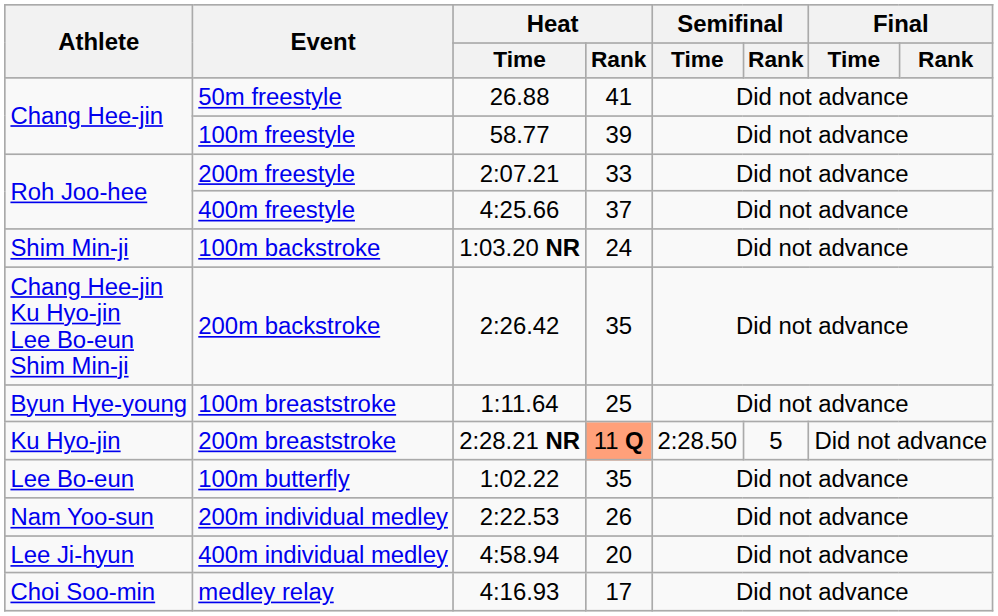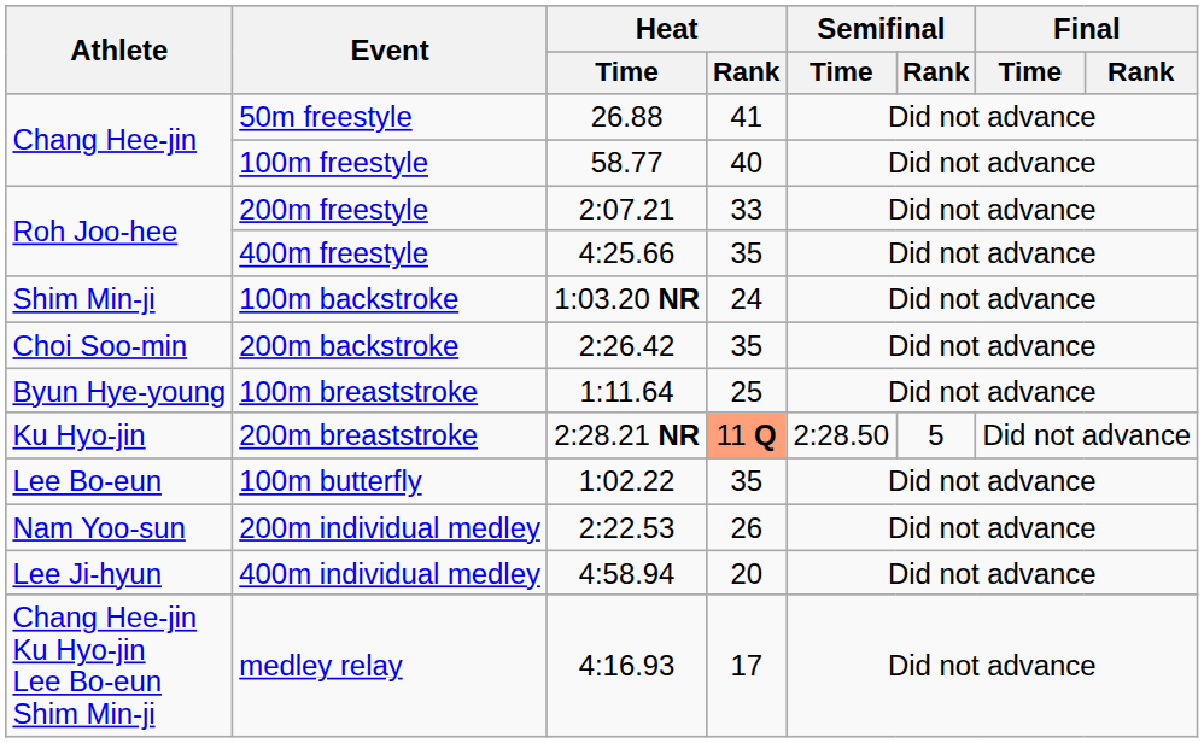 <table class=wikitable style="font-size:90%">
 <tr>
 <th rowspan="2">Athlete</th>
 <th rowspan="2">Event</th>
 <th colspan="2">Heat</th>
 <th colspan="2">Semifinal</th>
 <th colspan="2">Final</th>
 </tr>
 <tr style="font-size:95%">
 <th>Time</th>
 <th>Rank</th>
 <th>Time</th>
 <th>Rank</th>
 <th>Time</th>
 <th>Rank</th>
 </tr>
 <tr style="text-align: center;">
 <td style="text-align: left;" rowspan=2><a href='#'>Chang Hee-jin</a></td>
 <td style="text-align: left;"><a href='#'>50m freestyle</a></td>
 <td>26.88</td>
 <td>41</td>
 <td colspan=4>Did not advance</td>
 </tr>
 <tr style="text-align: center;">
 <td style="text-align: left;"><a href='#'>100m freestyle</a></td>
 <td>58.77</td>
-<td>39</td>
+<td>40</td>
 <td colspan=4>Did not advance</td>
 </tr>
 <tr style="text-align: center;">
 <td style="text-align: left;" rowspan=2><a href='#'>Roh Joo-hee</a></td>
 <td style="text-align: left;"><a href='#'>200m freestyle</a></td>
 <td>2:07.21</td>
 <td>33</td>
 <td colspan=4>Did not advance</td>
 </tr>
 <tr style="text-align: center;">
 <td style="text-align: left;"><a href='#'>400m freestyle</a></td>
 <td>4:25.66</td>
-<td>37</td>
+<td>35</td>
 <td colspan=4>Did not advance</td>
 </tr>
 <tr style="text-align: center;">
 <td style="text-align: left;"><a href='#'>Shim Min-ji</a></td>
 <td style="text-align: left;"><a href='#'>100m backstroke</a></td>
 <td>1:03.20 <strong>NR</strong></td>
 <td>24</td>
 <td colspan=4>Did not advance</td>
 </tr>
 <tr style="text-align: center;">
-<td style="text-align: left;"><a href='#'>Chang Hee-jin</a><br> <a href='#'>Ku Hyo-jin</a><br> <a href='#'>Lee Bo-eun</a><br> <a href='#'>Shim Min-ji</a></td>
+<td style="text-align: left;"><a href='#'>Choi Soo-min</a></td>
 <td style="text-align: left;"><a href='#'>200m backstroke</a></td>
 <td>2:26.42</td>
 <td>35</td>
 <td colspan=4>Did not advance</td>
 </tr>
 <tr style="text-align: center;">
 <td style="text-align: left;"><a href='#'>Byun Hye-young</a></td>
 <td style="text-align: left;"><a href='#'>100m breaststroke</a></td>
 <td>1:11.64</td>
 <td>25</td>
 <td colspan=4>Did not advance</td>
 </tr>
 <tr style="text-align: center;">
 <td style="text-align: left;"><a href='#'>Ku Hyo-jin</a></td>
 <td style="text-align: left;"><a href='#'>200m breaststroke</a></td>
 <td>2:28.21 <strong>NR</strong></td>
 <td style="background: lightsalmon;">11 <strong>Q</strong></td>
 <td>2:28.50</td>
 <td>5</td>
 <td colspan=2>Did not advance</td>
 </tr>
 <tr style="text-align: center;">
 <td style="text-align: left;"><a href='#'>Lee Bo-eun</a></td>
 <td style="text-align: left;"><a href='#'>100m butterfly</a></td>
 <td>1:02.22</td>
 <td>35</td>
 <td colspan=4>Did not advance</td>
 </tr>
 <tr style="text-align: center;">
 <td style="text-align: left;"><a href='#'>Nam Yoo-sun</a></td>
 <td style="text-align: left;"><a href='#'>200m individual medley</a></td>
 <td>2:22.53</td>
 <td>26</td>
 <td colspan=4>Did not advance</td>
 </tr>
 <tr style="text-align: center;">
 <td style="text-align: left;"><a href='#'>Lee Ji-hyun</a></td>
 <td style="text-align: left;"><a href='#'>400m individual medley</a></td>
 <td>4:58.94</td>
 <td>20</td>
 <td colspan=4>Did not advance</td>
 </tr>
 <tr style="text-align: center;">
-<td style="text-align: left;"><a href='#'>Choi Soo-min</a></td>
+<td style="text-align: left;"><a href='#'>Chang Hee-jin</a><br> <a href='#'>Ku Hyo-jin</a><br> <a href='#'>Lee Bo-eun</a><br> <a href='#'>Shim Min-ji</a></td>
 <td style="text-align: left;"><a href='#'> medley relay</a></td>
 <td>4:16.93</td>
 <td>17</td>
 <td colspan=4>Did not advance</td>
 </tr>
 </table>
